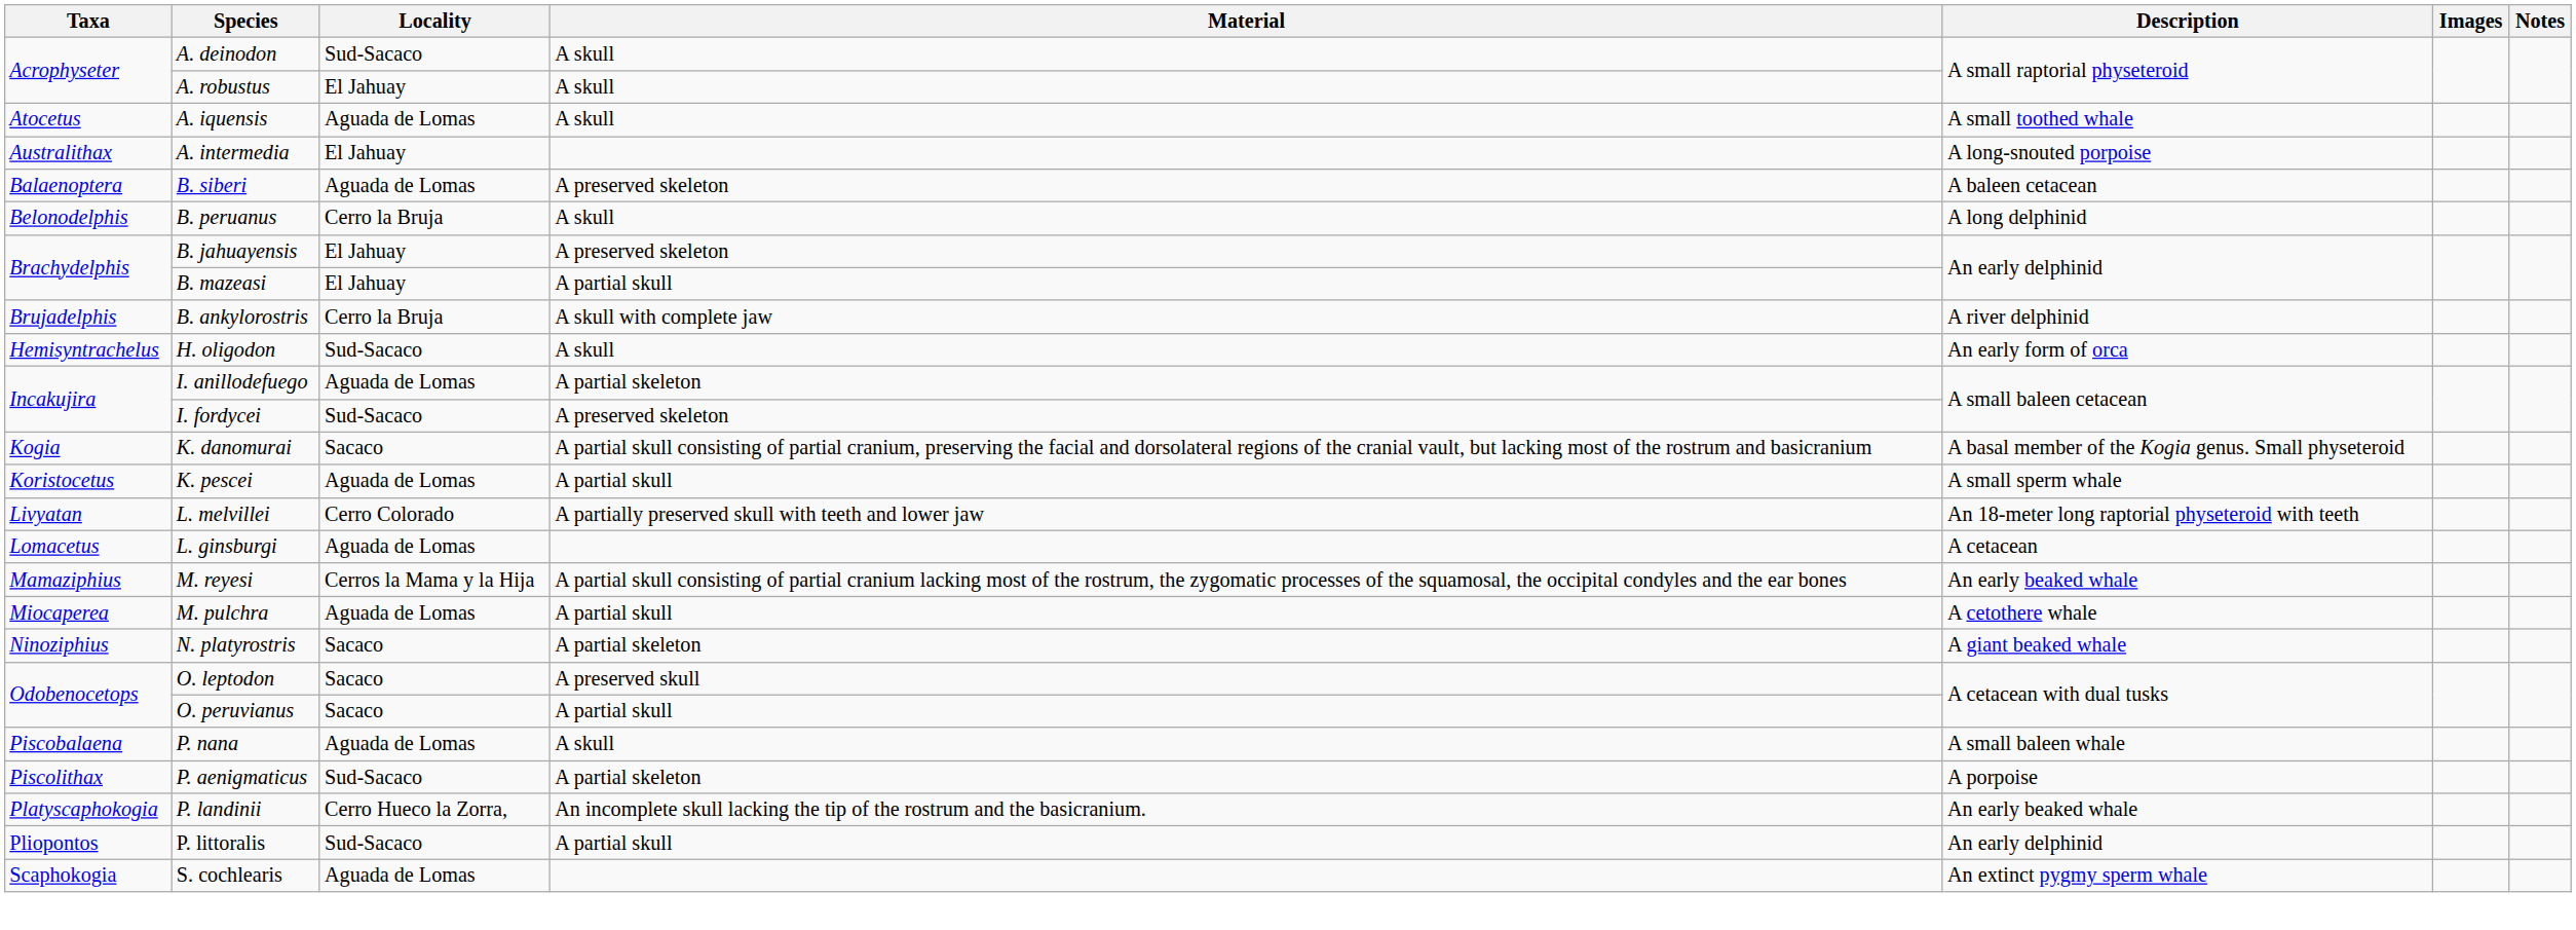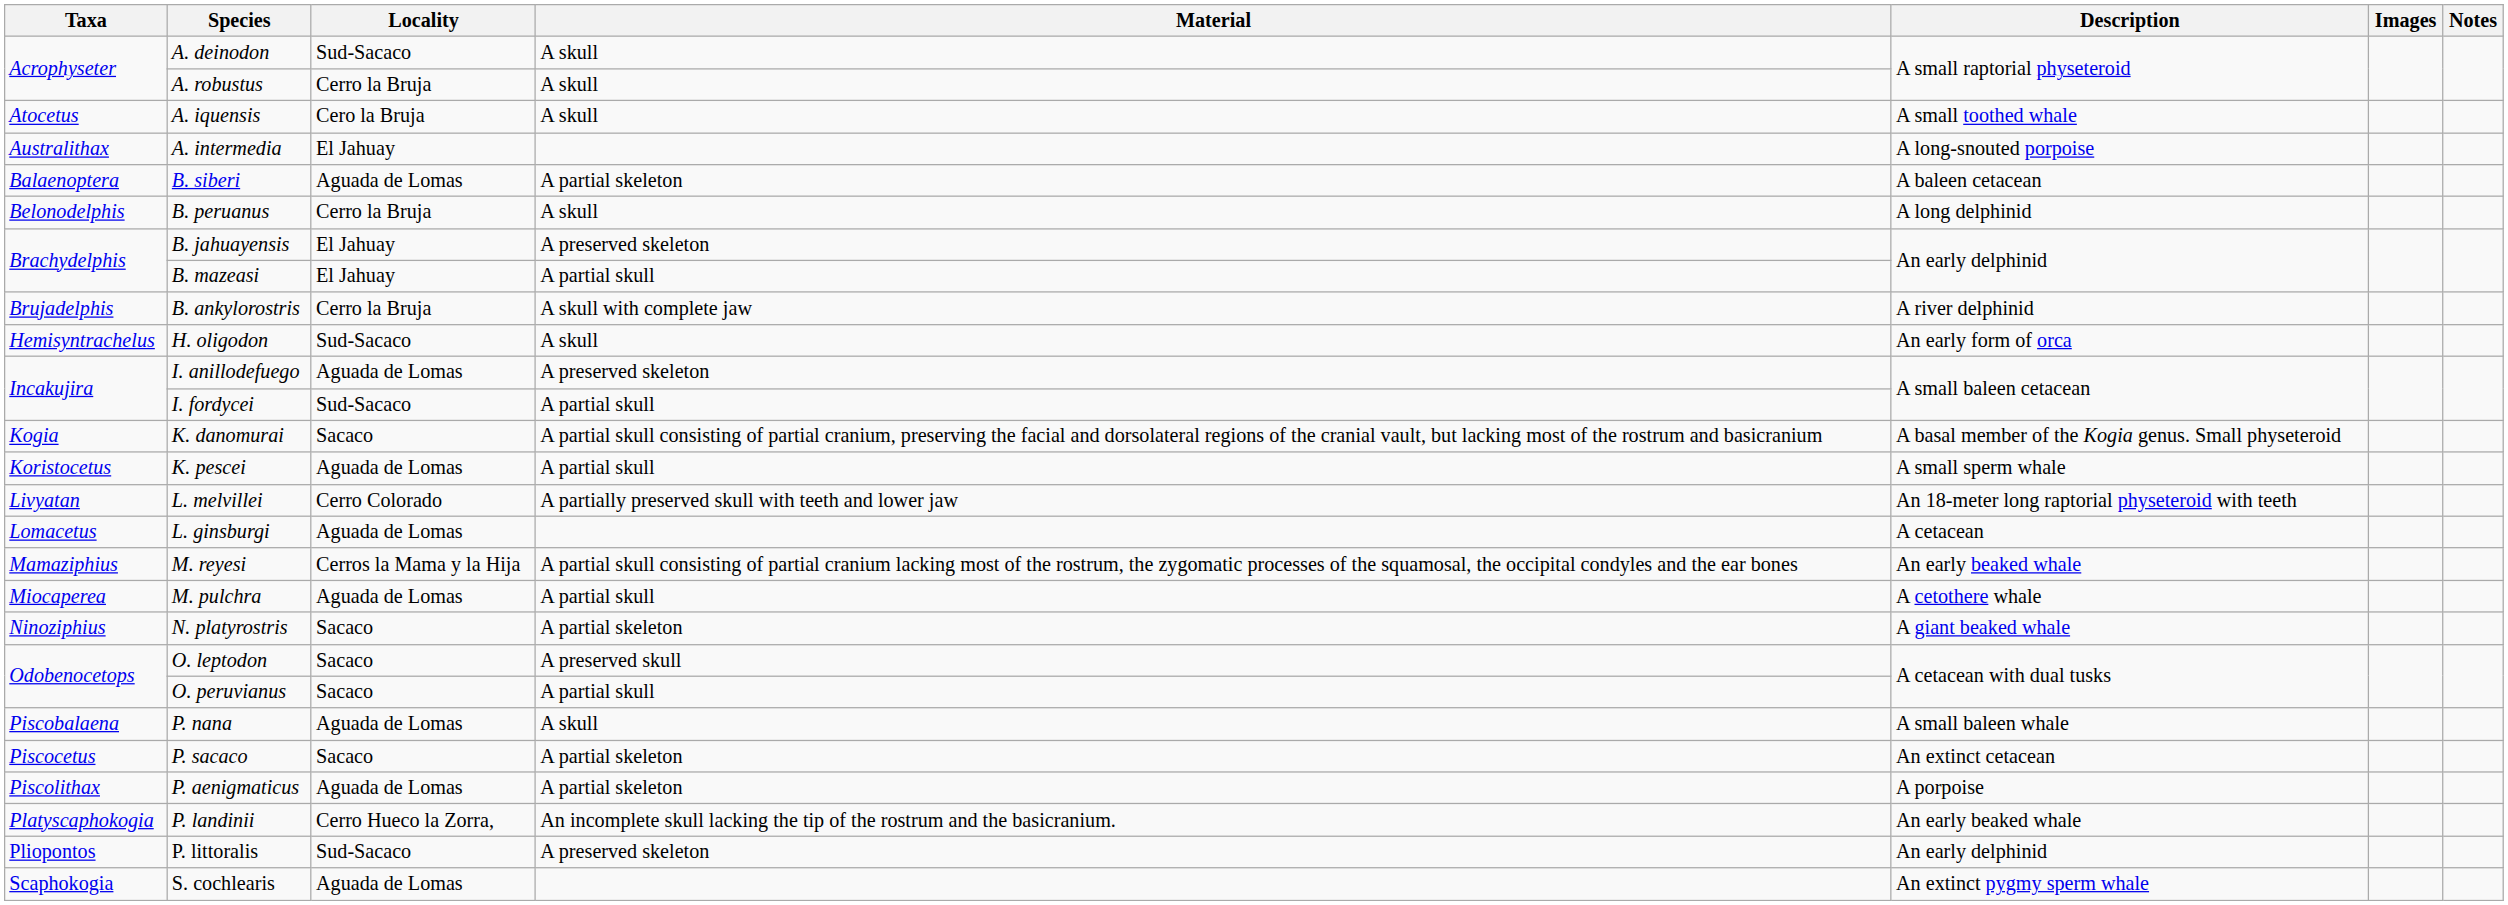 <table class="wikitable"  style="margin:auto; width:100%;">
 <tr>
 <th>Taxa</th>
 <th>Species</th>
 <th>Locality</th>
 <th>Material</th>
 <th>Description</th>
 <th>Images</th>
 <th class=unsortable>Notes</th>
 </tr>
 <tr>
 <td rowspan = "2"><em><a href='#'>Acrophyseter</a></em></td>
 <td><em>A. deinodon</em></td>
 <td>Sud-Sacaco</td>
 <td>A skull</td>
 <td rowspan = "2">A small raptorial <a href='#'>physeteroid</a></td>
 <td rowspan = "2"></td>
 <td rowspan = "2"></td>
 </tr>
 <tr>
 <td><em>A. robustus</em></td>
-<td>El Jahuay</td>
+<td>Cerro la Bruja</td>
 <td>A skull</td>
 </tr>
 <tr>
 <td><em><a href='#'>Atocetus</a></em></td>
 <td><em>A. iquensis</em></td>
-<td>Aguada de Lomas</td>
+<td>Cero la Bruja</td>
 <td>A skull</td>
 <td>A small <a href='#'>toothed whale</a></td>
 <td></td>
 <td></td>
 </tr>
 <tr>
 <td><em><a href='#'>Australithax</a></em></td>
 <td><em>A. intermedia</em></td>
 <td>El Jahuay</td>
 <td></td>
 <td>A long-snouted <a href='#'>porpoise</a></td>
 <td></td>
 <td></td>
 </tr>
 <tr>
 <td><em><a href='#'>Balaenoptera</a></em></td>
 <td><em><a href='#'>B. siberi</a></em></td>
 <td>Aguada de Lomas</td>
-<td>A preserved skeleton</td>
+<td>A partial skeleton</td>
 <td>A baleen cetacean</td>
 <td></td>
 <td></td>
 </tr>
 <tr>
 <td><em><a href='#'>Belonodelphis</a></em></td>
 <td><em>B. peruanus</em></td>
 <td>Cerro la Bruja</td>
 <td>A skull</td>
 <td>A long delphinid</td>
 <td></td>
 <td></td>
 </tr>
 <tr>
 <td rowspan = "2"><em><a href='#'>Brachydelphis</a></em></td>
 <td><em>B. jahuayensis</em></td>
 <td>El Jahuay</td>
 <td>A preserved skeleton</td>
 <td rowspan = "2">An early delphinid</td>
 <td rowspan = "2"></td>
 <td rowspan = "2"></td>
 </tr>
 <tr>
 <td><em>B. mazeasi</em></td>
 <td>El Jahuay</td>
 <td>A partial skull</td>
 </tr>
 <tr>
 <td><em><a href='#'>Brujadelphis</a></em></td>
 <td><em>B. ankylorostris</em></td>
 <td>Cerro la Bruja</td>
 <td>A skull with complete jaw</td>
 <td>A river delphinid</td>
 <td></td>
 <td></td>
 </tr>
 <tr>
 <td><em><a href='#'>Hemisyntrachelus</a></em></td>
 <td><em>H. oligodon</em></td>
 <td>Sud-Sacaco</td>
 <td>A skull</td>
 <td>An early form of <a href='#'>orca</a></td>
 <td></td>
 <td></td>
 </tr>
 <tr>
 <td rowspan = "2"><em><a href='#'>Incakujira</a></em></td>
 <td><em>I. anillodefuego</em></td>
 <td>Aguada de Lomas</td>
-<td>A partial skeleton</td>
+<td>A preserved skeleton</td>
 <td rowspan = "2">A small baleen cetacean</td>
 <td rowspan = "2"></td>
 <td rowspan = "2"></td>
 </tr>
 <tr>
 <td><em>I. fordycei</em></td>
 <td>Sud-Sacaco</td>
-<td>A preserved skeleton</td>
+<td>A partial skull</td>
 </tr>
 <tr>
 <td><em><a href='#'>Kogia</a></em></td>
 <td><em>K. danomurai</em></td>
 <td>Sacaco</td>
 <td>A partial skull consisting of partial cranium, preserving the facial and dorsolateral regions of the cranial vault, but lacking most of the rostrum and basicranium</td>
 <td>A basal member of the <em>Kogia</em> genus. Small physeteroid</td>
 <td></td>
 <td></td>
 </tr>
 <tr>
 <td><em><a href='#'>Koristocetus</a></em></td>
 <td><em>K. pescei</em></td>
 <td>Aguada de Lomas</td>
 <td>A partial skull</td>
 <td>A small sperm whale</td>
 <td></td>
 <td></td>
 </tr>
 <tr>
 <td><em><a href='#'>Livyatan</a></em></td>
 <td><em>L. melvillei</em></td>
 <td>Cerro Colorado</td>
 <td>A partially preserved skull with teeth and lower jaw</td>
 <td>An 18-meter long raptorial <a href='#'>physeteroid</a> with  teeth</td>
 <td></td>
 <td></td>
 </tr>
 <tr>
 <td><em><a href='#'>Lomacetus</a></em></td>
 <td><em>L. ginsburgi</em></td>
 <td>Aguada de Lomas</td>
 <td></td>
 <td>A cetacean</td>
 <td></td>
 <td></td>
 </tr>
 <tr>
 <td><em><a href='#'>Mamaziphius</a></em></td>
 <td><em>M. reyesi</em></td>
 <td>Cerros la Mama y la Hija</td>
 <td>A partial skull consisting of partial cranium lacking most of the rostrum, the zygomatic processes of the squamosal, the occipital condyles and the ear bones</td>
 <td>An early <a href='#'>beaked whale</a></td>
 <td></td>
 <td></td>
 </tr>
 <tr>
 <td><em><a href='#'>Miocaperea</a></em></td>
 <td><em>M. pulchra</em></td>
 <td>Aguada de Lomas</td>
 <td>A partial skull</td>
 <td>A <a href='#'>cetothere</a> whale</td>
 <td></td>
 <td></td>
 </tr>
 <tr>
 <td><em><a href='#'>Ninoziphius</a></em></td>
 <td><em>N. platyrostris</em></td>
 <td>Sacaco</td>
 <td>A partial skeleton</td>
 <td>A <a href='#'>giant beaked whale</a></td>
 <td></td>
 <td></td>
 </tr>
 <tr>
 <td rowspan = "2"><em><a href='#'>Odobenocetops</a></em></td>
 <td><em>O. leptodon</em></td>
 <td>Sacaco</td>
 <td>A preserved skull</td>
 <td rowspan = "2">A cetacean with dual tusks</td>
 <td rowspan = "2"></td>
 <td rowspan = "2"></td>
 </tr>
 <tr>
 <td><em>O. peruvianus</em></td>
 <td>Sacaco</td>
 <td>A partial skull</td>
 </tr>
 <tr>
 <td><em><a href='#'>Piscobalaena</a></em></td>
 <td><em>P. nana</em></td>
 <td>Aguada de Lomas</td>
 <td>A skull</td>
 <td>A small baleen whale</td>
 <td></td>
 <td></td>
 </tr>
 <tr>
+<td><em><a href='#'>Piscocetus</a></em></td>
+<td><em>P. sacaco</em></td>
+<td>Sacaco</td>
+<td>A partial skeleton</td>
+<td>An extinct cetacean</td>
+<td></td>
+<td></td>
+</tr>
+<tr>
 <td><em><a href='#'>Piscolithax</a></em></td>
 <td><em>P. aenigmaticus</em></td>
-<td>Sud-Sacaco</td>
+<td>Aguada de Lomas</td>
 <td>A partial skeleton</td>
 <td>A porpoise</td>
 <td></td>
 <td></td>
 </tr>
 <tr>
 <td><em><a href='#'>Platyscaphokogia</a></em></td>
 <td><em>P. landinii</td>
 <td>Cerro Hueco la Zorra,</td>
 <td>An incomplete skull lacking the tip of the rostrum and the basicranium.</td>
 <td>An early beaked whale</td>
 <td></td>
 <td></td>
 </tr>
 <tr>
 <td></em><a href='#'>Pliopontos</a><em></td>
 <td></em>P. littoralis<em></td>
 <td>Sud-Sacaco</td>
-<td>A partial skull</td>
+<td>A preserved skeleton</td>
 <td>An early delphinid</td>
 <td></td>
 <td></td>
 </tr>
 <tr>
 <td></em><a href='#'>Scaphokogia</a><em></td>
 <td></em>S. cochlearis<em></td>
 <td>Aguada de Lomas</td>
 <td></td>
 <td>An extinct <a href='#'>pygmy sperm whale</a></td>
 <td></td>
 <td></td>
 </tr>
 </table>
